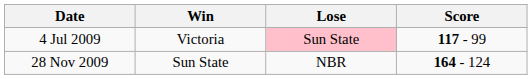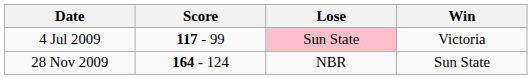 <table class="wikitable" style="text-align:center;width=64%">
 <tr>
 <th style="width:16%;">Date</th>
+<th style="width:16%;">Score</th>
+<th style="width:16%;">Lose</th>
 <th style="width:16%;">Win</th>
-<th style="width:16%;">Lose</th>
-<th style="width:16%;">Score</th>
 </tr>
 <tr>
 <td>4 Jul 2009</td>
+<td><strong>117</strong> - 99</td>
+<td style="background: pink;">Sun State</td>
 <td>Victoria</td>
-<td style="background: pink;">Sun State</td>
-<td><strong>117</strong> - 99</td>
 </tr>
 <tr>
 <td>28 Nov 2009</td>
+<td><strong>164</strong> - 124</td>
+<td>NBR</td>
 <td>Sun State</td>
-<td>NBR</td>
-<td><strong>164</strong> - 124</td>
 </tr>
 </table>
